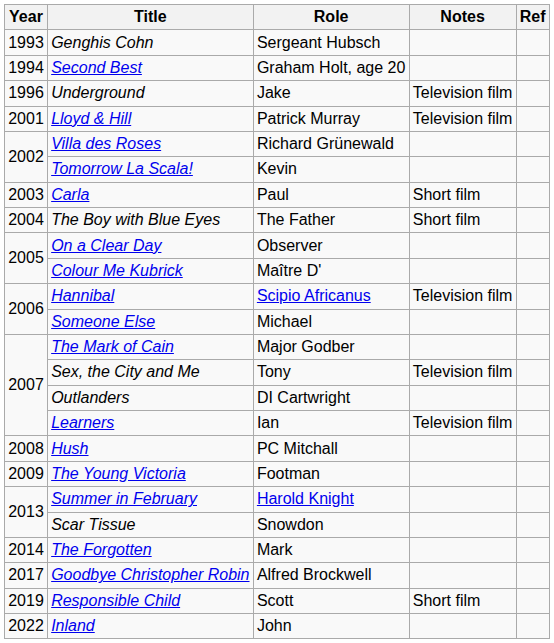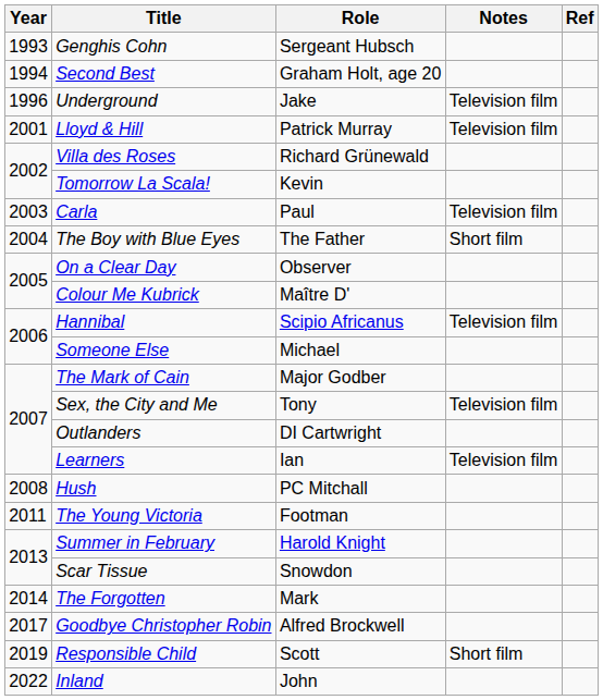 <table class="wikitable sortable">
 <tr>
 <th>Year</th>
 <th>Title</th>
 <th>Role</th>
 <th>Notes</th>
 <th>Ref</th>
 </tr>
 <tr>
 <td>1993</td>
 <td><em>Genghis Cohn</em></td>
 <td>Sergeant Hubsch</td>
 <td></td>
 <td></td>
 </tr>
 <tr>
 <td>1994</td>
 <td><em><a href='#'>Second Best</a></em></td>
 <td>Graham Holt, age 20</td>
 <td></td>
 <td></td>
 </tr>
 <tr>
 <td>1996</td>
 <td><em>Underground</em></td>
 <td>Jake</td>
 <td>Television film</td>
 <td></td>
 </tr>
 <tr>
 <td>2001</td>
 <td><em><a href='#'>Lloyd & Hill</a></em></td>
 <td>Patrick Murray</td>
 <td>Television film</td>
 <td></td>
 </tr>
 <tr>
 <td rowspan="2">2002</td>
 <td><em><a href='#'>Villa des Roses</a></em></td>
 <td>Richard Grünewald</td>
 <td></td>
 <td></td>
 </tr>
 <tr>
 <td><em><a href='#'>Tomorrow La Scala!</a></em></td>
 <td>Kevin</td>
 <td></td>
 <td></td>
 </tr>
 <tr>
 <td>2003</td>
 <td><em><a href='#'>Carla</a></em></td>
 <td>Paul</td>
-<td>Short film</td>
+<td>Television film</td>
 <td></td>
 </tr>
 <tr>
 <td>2004</td>
 <td><em>The Boy with Blue Eyes</em></td>
 <td>The Father</td>
 <td>Short film</td>
 <td></td>
 </tr>
 <tr>
 <td rowspan="2">2005</td>
 <td><em><a href='#'>On a Clear Day</a></em></td>
 <td>Observer</td>
 <td></td>
 <td></td>
 </tr>
 <tr>
 <td><em><a href='#'>Colour Me Kubrick</a></em></td>
 <td>Maître D'</td>
 <td></td>
 <td></td>
 </tr>
 <tr>
 <td rowspan="2">2006</td>
 <td><em><a href='#'>Hannibal</a></em></td>
 <td><a href='#'>Scipio Africanus</a></td>
 <td>Television film</td>
 <td></td>
 </tr>
 <tr>
 <td><em><a href='#'>Someone Else</a></em></td>
 <td>Michael</td>
 <td></td>
 <td></td>
 </tr>
 <tr>
 <td rowspan="4">2007</td>
 <td><em><a href='#'>The Mark of Cain</a></em></td>
 <td>Major Godber</td>
 <td></td>
 <td></td>
 </tr>
 <tr>
 <td><em>Sex, the City and Me</em></td>
 <td>Tony</td>
 <td>Television film</td>
 <td></td>
 </tr>
 <tr>
 <td><em>Outlanders</em></td>
 <td>DI Cartwright</td>
 <td></td>
 <td></td>
 </tr>
 <tr>
 <td><em><a href='#'>Learners</a></em></td>
 <td>Ian</td>
 <td>Television film</td>
 <td></td>
 </tr>
 <tr>
 <td>2008</td>
 <td><em><a href='#'>Hush</a></em></td>
 <td>PC Mitchall</td>
 <td></td>
 <td></td>
 </tr>
 <tr>
-<td>2009</td>
+<td>2011</td>
 <td><em><a href='#'>The Young Victoria</a></em></td>
 <td>Footman</td>
 <td></td>
 <td></td>
 </tr>
 <tr>
 <td rowspan="2">2013</td>
 <td><em><a href='#'>Summer in February</a></em></td>
 <td><a href='#'>Harold Knight</a></td>
 <td></td>
 <td></td>
 </tr>
 <tr>
 <td><em>Scar Tissue</em></td>
 <td>Snowdon</td>
 <td></td>
 <td></td>
 </tr>
 <tr>
 <td>2014</td>
 <td><em><a href='#'>The Forgotten</a></em></td>
 <td>Mark</td>
 <td></td>
 <td></td>
 </tr>
 <tr>
 <td>2017</td>
 <td><em><a href='#'>Goodbye Christopher Robin</a></em></td>
 <td>Alfred Brockwell</td>
 <td></td>
 <td></td>
 </tr>
 <tr>
 <td>2019</td>
 <td><em><a href='#'>Responsible Child</a></em></td>
 <td>Scott</td>
 <td>Short film</td>
 <td></td>
 </tr>
 <tr>
 <td>2022</td>
 <td><em><a href='#'>Inland</a></em></td>
 <td>John</td>
 <td></td>
 <td></td>
 </tr>
 <tr>
 </tr>
 </table>
